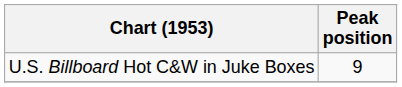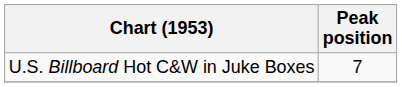 <table class="wikitable sortable">
 <tr>
 <th align="left">Chart (1953)</th>
 <th align="center">Peak<br>position</th>
 </tr>
 <tr>
 <td align="left">U.S. <em>Billboard</em> Hot C&W in Juke Boxes</td>
-<td align="center">9</td>
+<td align="center">7</td>
 </tr>
 <tr>
 </tr>
 </table>
